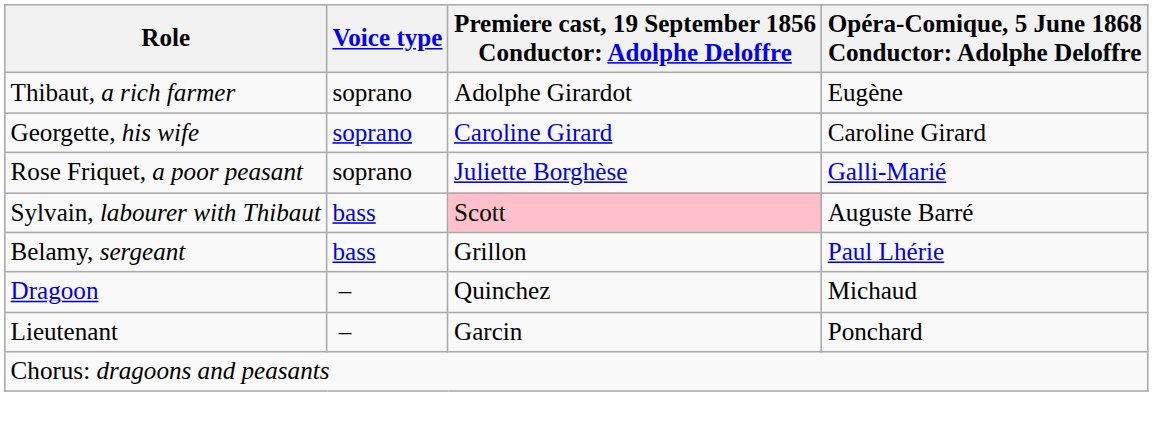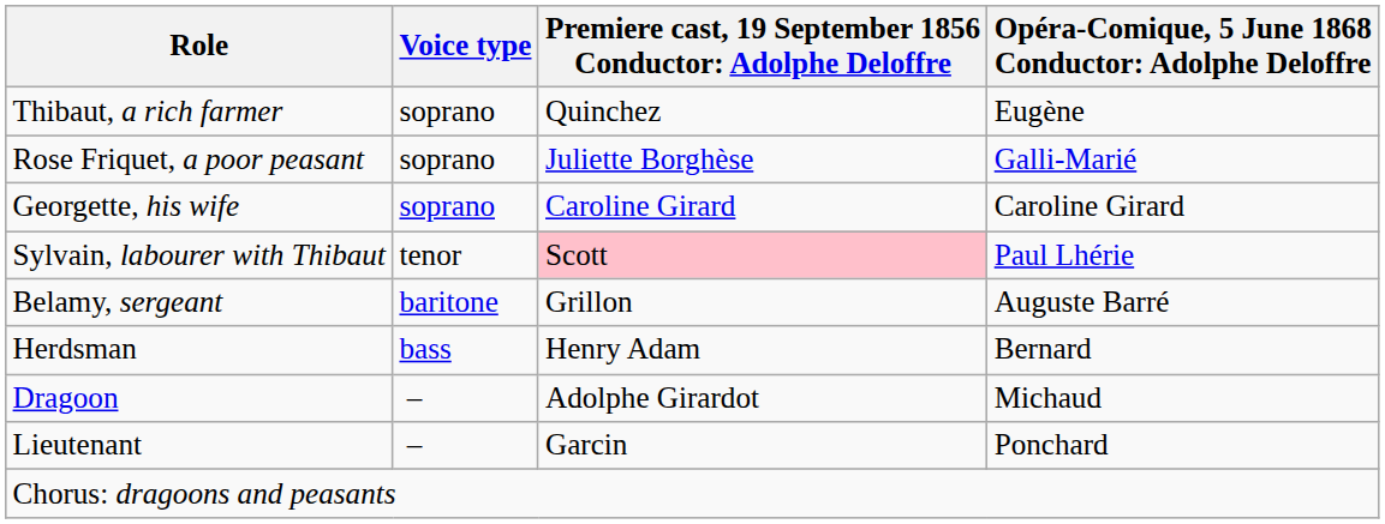 <table class="wikitable">
 <tr>
 <th>Role</th>
 <th><a href='#'>Voice type</a><br></th>
 <th>Premiere cast, 19 September 1856<br>Conductor: <a href='#'>Adolphe Deloffre</a></th>
 <th>Opéra-Comique, 5 June 1868<br>Conductor: Adolphe Deloffre</th>
 </tr>
 <tr>
 <td>Thibaut, <em>a rich farmer</em></td>
 <td>soprano</td>
-<td>Adolphe Girardot</td>
+<td>Quinchez</td>
 <td>Eugène</td>
+</tr>
+<tr>
+<td>Rose Friquet, <em>a poor peasant</em></td>
+<td>soprano</td>
+<td><a href='#'>Juliette Borghèse</a></td>
+<td><a href='#'>Galli-Marié</a></td>
 </tr>
 <tr>
 <td>Georgette, <em>his wife</em></td>
 <td><a href='#'>soprano</a></td>
 <td><a href='#'>Caroline Girard</a></td>
 <td>Caroline Girard</td>
 </tr>
 <tr>
-<td>Rose Friquet, <em>a poor peasant</em></td>
-<td>soprano</td>
-<td><a href='#'>Juliette Borghèse</a></td>
-<td><a href='#'>Galli-Marié</a></td>
+<td>Sylvain, <em>labourer with Thibaut</em></td>
+<td>tenor</td>
+<td style="background: pink;">Scott</td>
+<td><a href='#'>Paul Lhérie</a></td>
 </tr>
 <tr>
-<td>Sylvain, <em>labourer with Thibaut</em></td>
-<td><a href='#'>bass</a></td>
-<td style="background: pink;">Scott</td>
+<td>Belamy, <em>sergeant</em></td>
+<td><a href='#'>baritone</a></td>
+<td>Grillon</td>
 <td>Auguste Barré</td>
 </tr>
 <tr>
-<td>Belamy, <em>sergeant</em></td>
+<td>Herdsman</td>
 <td><a href='#'>bass</a></td>
-<td>Grillon</td>
-<td><a href='#'>Paul Lhérie</a></td>
+<td>Henry Adam</td>
+<td>Bernard</td>
 </tr>
 <tr>
 <td><a href='#'>Dragoon</a></td>
 <td> –</td>
-<td>Quinchez</td>
+<td>Adolphe Girardot</td>
 <td>Michaud</td>
 </tr>
 <tr>
 <td>Lieutenant</td>
 <td> –</td>
 <td>Garcin</td>
 <td>Ponchard</td>
 </tr>
 <tr>
 <td colspan="4">Chorus: <em>dragoons and peasants</em></td>
 </tr>
 </table>
